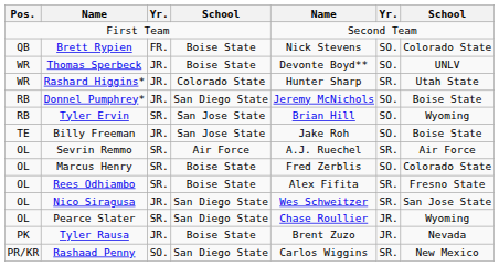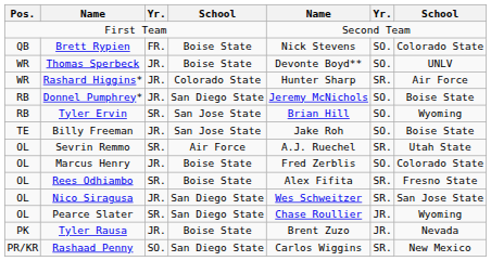 <table class="wikitable">
 <tr>
 <th>Pos.</th>
 <th>Name</th>
 <th>Yr.</th>
 <th>School</th>
 <th>Name</th>
 <th>Yr.</th>
 <th>School</th>
 </tr>
 <tr>
 <td colspan="4" style="text-align:center;">First Team</td>
 <td colspan="4" style="text-align:center;">Second Team</td>
 </tr>
 <tr style="text-align:center;">
 <td>QB</td>
 <td><a href='#'>Brett Rypien</a></td>
 <td>FR.</td>
 <td>Boise State</td>
 <td>Nick Stevens</td>
 <td>SO.</td>
 <td>Colorado State</td>
 </tr>
 <tr style="text-align:center;">
 <td>WR</td>
 <td><a href='#'>Thomas Sperbeck</a></td>
 <td>JR.</td>
 <td>Boise State</td>
 <td>Devonte Boyd**</td>
 <td>SO.</td>
 <td>UNLV</td>
 </tr>
 <tr style="text-align:center;">
 <td>WR</td>
 <td><a href='#'>Rashard Higgins</a>*</td>
 <td>JR.</td>
 <td>Colorado State</td>
 <td>Hunter Sharp</td>
 <td>SR.</td>
-<td>Utah State</td>
+<td>Air Force</td>
 </tr>
 <tr style="text-align:center;">
 <td>RB</td>
 <td><a href='#'>Donnel Pumphrey</a>*</td>
 <td>JR.</td>
 <td>San Diego State</td>
 <td><a href='#'>Jeremy McNichols</a></td>
 <td>SO.</td>
 <td>Boise State</td>
 </tr>
 <tr style="text-align:center;">
 <td>RB</td>
 <td><a href='#'>Tyler Ervin</a></td>
 <td>SR.</td>
 <td>San Jose State</td>
 <td><a href='#'>Brian Hill</a></td>
 <td>SO.</td>
 <td>Wyoming</td>
 </tr>
 <tr style="text-align:center;">
 <td>TE</td>
 <td>Billy Freeman</td>
 <td>JR.</td>
 <td>San Jose State</td>
 <td>Jake Roh</td>
 <td>SO.</td>
 <td>Boise State</td>
 </tr>
 <tr style="text-align:center;">
 <td>OL</td>
 <td>Sevrin Remmo</td>
 <td>SR.</td>
 <td>Air Force</td>
 <td>A.J. Ruechel</td>
 <td>SR.</td>
-<td>Air Force</td>
+<td>Utah State</td>
 </tr>
 <tr style="text-align:center;">
 <td>OL</td>
 <td>Marcus Henry</td>
-<td>SR.</td>
+<td>JR.</td>
 <td>Boise State</td>
 <td>Fred Zerblis</td>
 <td>SO.</td>
 <td>Colorado State</td>
 </tr>
 <tr style="text-align:center;">
 <td>OL</td>
 <td><a href='#'>Rees Odhiambo</a></td>
 <td>SR.</td>
 <td>Boise State</td>
 <td>Alex Fifita</td>
 <td>SR.</td>
 <td>Fresno State</td>
 </tr>
 <tr style="text-align:center;">
 <td>OL</td>
 <td><a href='#'>Nico Siragusa</a></td>
 <td>JR.</td>
 <td>San Diego State</td>
 <td><a href='#'>Wes Schweitzer</a></td>
 <td>SR.</td>
 <td>San Jose State</td>
 </tr>
 <tr style="text-align:center;">
 <td>OL</td>
 <td>Pearce Slater</td>
 <td>SR.</td>
 <td>San Diego State</td>
 <td><a href='#'>Chase Roullier</a></td>
 <td>JR.</td>
 <td>Wyoming</td>
 </tr>
 <tr style="text-align:center;">
 <td>PK</td>
 <td><a href='#'>Tyler Rausa</a></td>
 <td>JR.</td>
 <td>Boise State</td>
 <td>Brent Zuzo</td>
 <td>JR.</td>
 <td>Nevada</td>
 </tr>
 <tr style="text-align:center;">
 <td>PR/KR</td>
 <td><a href='#'>Rashaad Penny</a></td>
 <td>SO.</td>
 <td>San Diego State</td>
 <td>Carlos Wiggins</td>
 <td>SR.</td>
 <td>New Mexico</td>
 </tr>
 </table>
